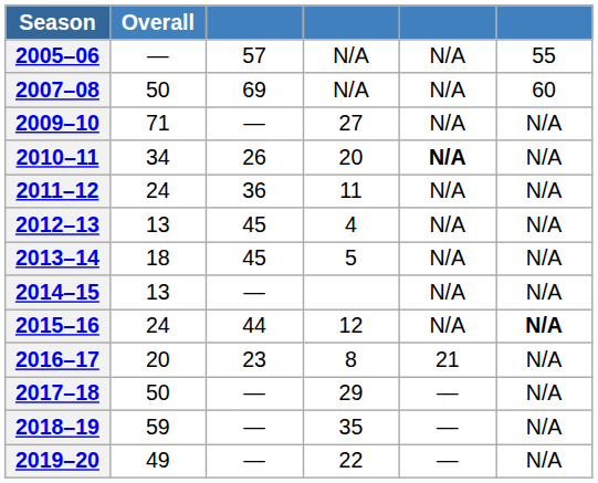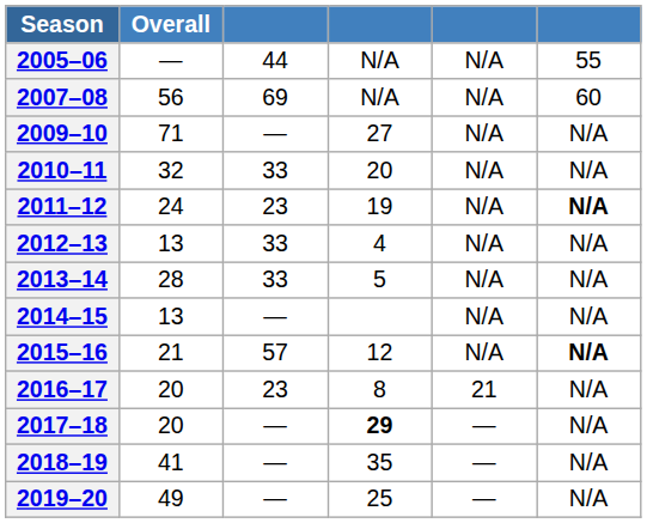 <table class="wikitable" style="font-size:86%; text-align:center; border:grey solid 1px; border-collapse:collapse; background:#ffffff;">
 <tr>
 <th style="background-color:#369; color:white; width:60px;"> Season </th>
 <th style="background-color:#4180be; color:white; width:55px;">Overall</th>
 <th style="background-color:#4180be; color:white; width:55px;"></th>
 <th style="background-color:#4180be; color:white; width:55px;"></th>
 <th style="background-color:#4180be; color:white; width:55px;"></th>
 <th style="background-color:#4180be; color:white; width:55px;"></th>
 </tr>
 <tr>
 <th scope=row align=center><a href='#'>2005–06</a></th>
 <td align=center>—</td>
-<td align=center>57</td>
+<td align=center>44</td>
 <td align=center>N/A</td>
 <td align=center>N/A</td>
 <td align="center">55</td>
 </tr>
 <tr>
 <th scope=row align=center><a href='#'>2007–08</a></th>
-<td align=center>50</td>
+<td align=center>56</td>
 <td align=center>69</td>
 <td align=center>N/A</td>
 <td align=center>N/A</td>
 <td align="center">60</td>
 </tr>
 <tr>
 <th scope=row align=center><a href='#'>2009–10</a></th>
 <td align=center>71</td>
 <td align=center>—</td>
 <td align=center>27</td>
 <td align=center>N/A</td>
 <td align="center">N/A</td>
 </tr>
 <tr>
 <th scope=row align=center><a href='#'>2010–11</a></th>
-<td align=center>34</td>
-<td align=center>26</td>
+<td align=center>32</td>
+<td align=center>33</td>
 <td align=center>20</td>
-<td align=center><strong>N/A</strong></td>
+<td align=center>N/A</td>
 <td align="center">N/A</td>
 </tr>
 <tr>
 <th scope=row align=center><a href='#'>2011–12</a></th>
 <td align=center>24</td>
-<td align=center>36</td>
-<td align=center>11</td>
+<td align=center>23</td>
+<td align=center>19</td>
 <td align=center>N/A</td>
-<td align="center">N/A</td>
+<td align="center"><strong>N/A</strong></td>
 </tr>
 <tr>
 <th scope=row align=center><a href='#'>2012–13</a></th>
 <td align=center>13</td>
-<td align=center>45</td>
+<td align=center>33</td>
 <td align=center>4</td>
 <td align=center>N/A</td>
 <td align="center">N/A</td>
 </tr>
 <tr>
 <th scope=row align=center><a href='#'>2013–14</a></th>
-<td align=center>18</td>
-<td align=center>45</td>
+<td align=center>28</td>
+<td align=center>33</td>
 <td align=center>5</td>
 <td align=center>N/A</td>
 <td align="center">N/A</td>
 </tr>
 <tr>
 <th scope=row align=center><a href='#'>2014–15</a></th>
 <td align=center>13</td>
 <td align=center>—</td>
 <td align=center></td>
 <td align=center>N/A</td>
 <td align="center">N/A</td>
 </tr>
 <tr>
 <th scope=row align=center><a href='#'>2015–16</a></th>
-<td align=center>24</td>
-<td align=center>44</td>
+<td align=center>21</td>
+<td align=center>57</td>
 <td align=center>12</td>
 <td align=center>N/A</td>
 <td align="center"><strong>N/A</strong></td>
 </tr>
 <tr>
 <th scope=row align=center><a href='#'>2016–17</a></th>
 <td align=center>20</td>
 <td align=center>23</td>
 <td align=center>8</td>
 <td align=center>21</td>
 <td align="center">N/A</td>
 </tr>
 <tr>
 <th scope=row align=center><a href='#'>2017–18</a></th>
-<td align=center>50</td>
+<td align=center>20</td>
 <td align=center>—</td>
-<td align=center>29</td>
+<td align=center><strong>29</strong></td>
 <td align=center>—</td>
 <td align="center">N/A</td>
 </tr>
 <tr>
 <th scope=row align=center><a href='#'>2018–19</a></th>
-<td align=center>59</td>
+<td align=center>41</td>
 <td align=center>—</td>
 <td align=center>35</td>
 <td align=center>—</td>
 <td align="center">N/A</td>
 </tr>
 <tr>
 <th scope=row align=center><a href='#'>2019–20</a></th>
 <td align=center>49</td>
 <td align=center>—</td>
-<td align=center>22</td>
+<td align=center>25</td>
 <td align=center>—</td>
 <td align="center">N/A</td>
 </tr>
 </table>
